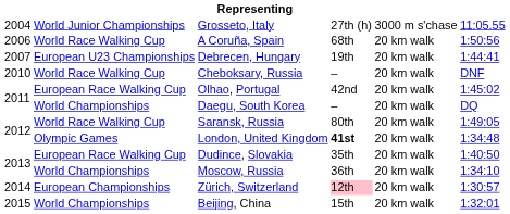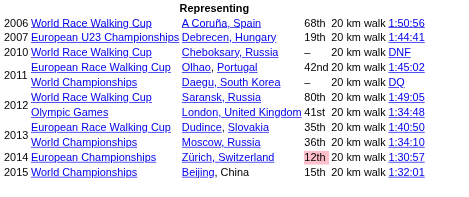 <table>
 <tr>
 <th colspan="6">Representing </th>
-</tr>
-<tr>
-<td>2004</td>
-<td><a href='#'>World Junior Championships</a></td>
-<td><a href='#'>Grosseto, Italy</a></td>
-<td>27th (h)</td>
-<td>3000 m s'chase</td>
-<td><a href='#'>11:05.55</a></td>
 </tr>
 <tr>
 <td>2006</td>
 <td><a href='#'>World Race Walking Cup</a></td>
 <td><a href='#'>A Coruña, Spain</a></td>
 <td>68th</td>
 <td>20 km walk</td>
 <td><a href='#'>1:50:56</a></td>
 </tr>
 <tr>
 <td>2007</td>
 <td><a href='#'>European U23 Championships</a></td>
 <td><a href='#'>Debrecen, Hungary</a></td>
 <td>19th</td>
 <td>20 km walk</td>
 <td><a href='#'>1:44:41</a></td>
 </tr>
 <tr>
 <td>2010</td>
 <td><a href='#'>World Race Walking Cup</a></td>
 <td><a href='#'>Cheboksary, Russia</a></td>
 <td>–</td>
 <td>20 km walk</td>
 <td><a href='#'>DNF</a></td>
 </tr>
 <tr>
 <td rowspan=2>2011</td>
 <td><a href='#'>European Race Walking Cup</a></td>
 <td><a href='#'>Olhao</a>, <a href='#'>Portugal</a></td>
 <td>42nd</td>
 <td>20 km walk</td>
 <td><a href='#'>1:45:02</a></td>
 </tr>
 <tr>
 <td><a href='#'>World Championships</a></td>
 <td><a href='#'>Daegu, South Korea</a></td>
 <td>–</td>
 <td>20 km walk</td>
 <td><a href='#'>DQ</a></td>
 </tr>
 <tr>
 <td rowspan=2>2012</td>
 <td><a href='#'>World Race Walking Cup</a></td>
 <td><a href='#'>Saransk, Russia</a></td>
 <td>80th</td>
 <td>20 km walk</td>
 <td><a href='#'>1:49:05</a></td>
 </tr>
 <tr>
 <td><a href='#'>Olympic Games</a></td>
 <td><a href='#'>London, United Kingdom</a></td>
-<td><strong>41st</strong></td>
+<td>41st</td>
 <td>20 km walk</td>
 <td><a href='#'>1:34:48</a></td>
 </tr>
 <tr>
 <td rowspan=2>2013</td>
 <td><a href='#'>European Race Walking Cup</a></td>
 <td><a href='#'>Dudince</a>, <a href='#'>Slovakia</a></td>
 <td>35th</td>
 <td>20 km walk</td>
 <td><a href='#'>1:40:50</a></td>
 </tr>
 <tr>
 <td><a href='#'>World Championships</a></td>
 <td><a href='#'>Moscow, Russia</a></td>
 <td>36th</td>
 <td>20 km walk</td>
 <td><a href='#'>1:34:10</a></td>
 </tr>
 <tr>
 <td>2014</td>
 <td><a href='#'>European Championships</a></td>
 <td><a href='#'>Zürich, Switzerland</a></td>
 <td style="background: pink;">12th</td>
 <td>20 km walk</td>
 <td><a href='#'>1:30:57</a></td>
 </tr>
 <tr>
 <td>2015</td>
 <td><a href='#'>World Championships</a></td>
 <td><a href='#'>Beijing</a>, China</td>
 <td>15th</td>
 <td>20 km walk</td>
 <td><a href='#'>1:32:01</a></td>
 </tr>
 </table>
